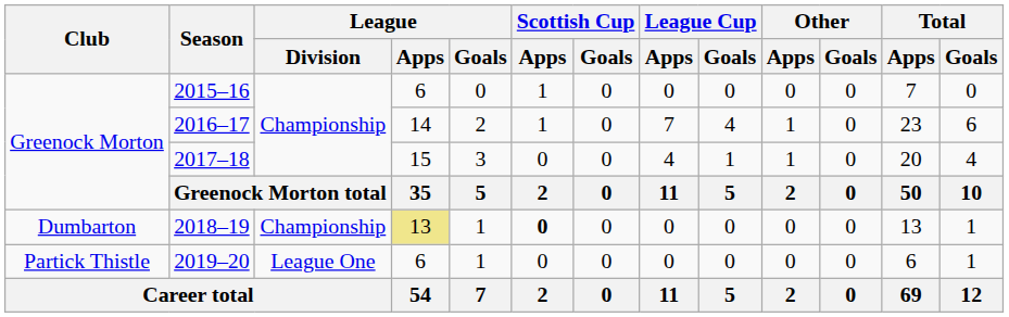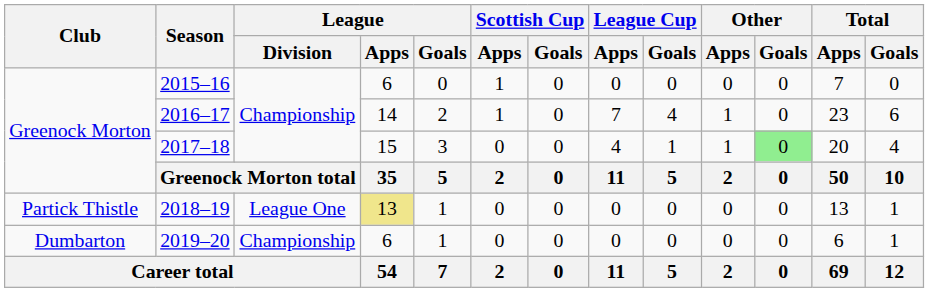 <table class="wikitable" style="text-align: center">
 <tr>
 <th rowspan="2">Club</th>
 <th rowspan="2">Season</th>
 <th colspan="3">League</th>
 <th colspan="2"><a href='#'>Scottish Cup</a></th>
 <th colspan="2"><a href='#'>League Cup</a></th>
 <th colspan="2">Other</th>
 <th colspan="2">Total</th>
 </tr>
 <tr>
 <th>Division</th>
 <th>Apps</th>
 <th>Goals</th>
 <th>Apps</th>
 <th>Goals</th>
 <th>Apps</th>
 <th>Goals</th>
 <th>Apps</th>
 <th>Goals</th>
 <th>Apps</th>
 <th>Goals</th>
 </tr>
 <tr>
 <td rowspan="4"><a href='#'>Greenock Morton</a></td>
 <td><a href='#'>2015–16</a></td>
 <td rowspan="3"><a href='#'>Championship</a></td>
 <td>6</td>
 <td>0</td>
 <td>1</td>
 <td>0</td>
 <td>0</td>
 <td>0</td>
 <td>0</td>
 <td>0</td>
 <td>7</td>
 <td>0</td>
 </tr>
 <tr>
 <td><a href='#'>2016–17</a></td>
 <td>14</td>
 <td>2</td>
 <td>1</td>
 <td>0</td>
 <td>7</td>
 <td>4</td>
 <td>1</td>
 <td>0</td>
 <td>23</td>
 <td>6</td>
 </tr>
 <tr>
 <td><a href='#'>2017–18</a></td>
 <td>15</td>
 <td>3</td>
 <td>0</td>
 <td>0</td>
 <td>4</td>
 <td>1</td>
 <td>1</td>
-<td>0</td>
+<td style="background: lightgreen;">0</td>
 <td>20</td>
 <td>4</td>
 </tr>
 <tr>
 <th colspan="2">Greenock Morton total</th>
 <th>35</th>
 <th>5</th>
 <th>2</th>
 <th>0</th>
 <th>11</th>
 <th>5</th>
 <th>2</th>
 <th>0</th>
 <th>50</th>
 <th>10</th>
 </tr>
 <tr>
-<td><a href='#'>Dumbarton</a></td>
+<td><a href='#'>Partick Thistle</a></td>
 <td><a href='#'>2018–19</a></td>
-<td><a href='#'>Championship</a></td>
+<td><a href='#'>League One</a></td>
 <td style="background: khaki;">13</td>
 <td>1</td>
-<td><strong>0</strong></td>
+<td>0</td>
 <td>0</td>
 <td>0</td>
 <td>0</td>
 <td>0</td>
 <td>0</td>
 <td>13</td>
 <td>1</td>
 </tr>
 <tr>
-<td><a href='#'>Partick Thistle</a></td>
+<td><a href='#'>Dumbarton</a></td>
 <td><a href='#'>2019–20</a></td>
-<td><a href='#'>League One</a></td>
+<td><a href='#'>Championship</a></td>
 <td>6</td>
 <td>1</td>
 <td>0</td>
 <td>0</td>
 <td>0</td>
 <td>0</td>
 <td>0</td>
 <td>0</td>
 <td>6</td>
 <td>1</td>
 </tr>
 <tr>
 <th colspan="3">Career total</th>
 <th>54</th>
 <th>7</th>
 <th>2</th>
 <th>0</th>
 <th>11</th>
 <th>5</th>
 <th>2</th>
 <th>0</th>
 <th>69</th>
 <th>12</th>
 </tr>
 </table>
